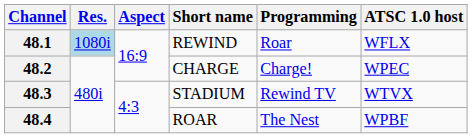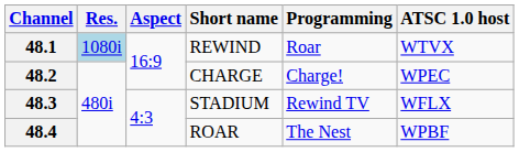 <table class="wikitable">
 <tr>
 <th scope = "col"><a href='#'>Channel</a></th>
 <th scope = "col"><a href='#'>Res.</a></th>
 <th scope = "col"><a href='#'>Aspect</a></th>
 <th scope = "col">Short name</th>
 <th scope = "col">Programming</th>
 <th scope = "col">ATSC 1.0 host</th>
 </tr>
 <tr>
 <th scope = "row">48.1</th>
 <td style="background: lightblue;"><a href='#'>1080i</a></td>
 <td rowspan=2><a href='#'>16:9</a></td>
 <td>REWIND</td>
 <td><a href='#'>Roar</a></td>
-<td><a href='#'>WFLX</a></td>
+<td><a href='#'>WTVX</a></td>
 </tr>
 <tr>
 <th scope = "row">48.2</th>
 <td rowspan=3><a href='#'>480i</a></td>
 <td>CHARGE</td>
 <td><a href='#'>Charge!</a></td>
 <td><a href='#'>WPEC</a></td>
 </tr>
 <tr>
 <th scope = "row">48.3</th>
 <td rowspan=2><a href='#'>4:3</a></td>
 <td>STADIUM</td>
 <td><a href='#'>Rewind TV</a></td>
-<td><a href='#'>WTVX</a></td>
+<td><a href='#'>WFLX</a></td>
 </tr>
 <tr>
 <th scope = "row">48.4</th>
 <td>ROAR</td>
 <td><a href='#'>The Nest</a></td>
 <td><a href='#'>WPBF</a></td>
 </tr>
 </table>
